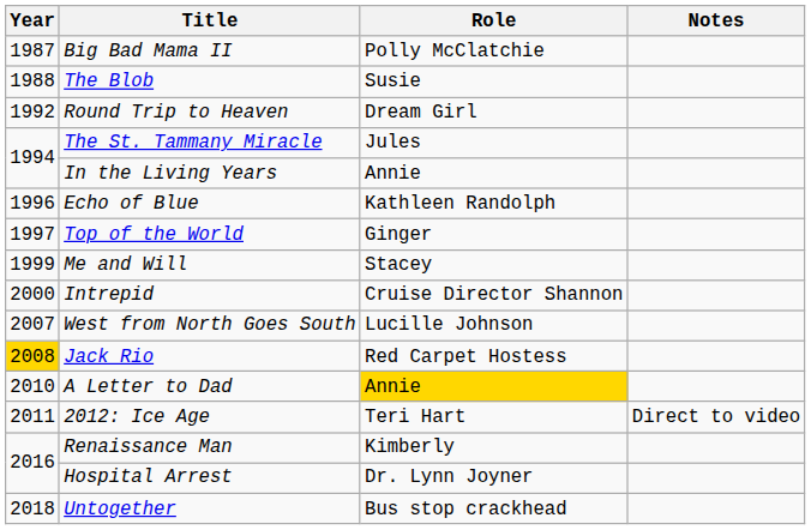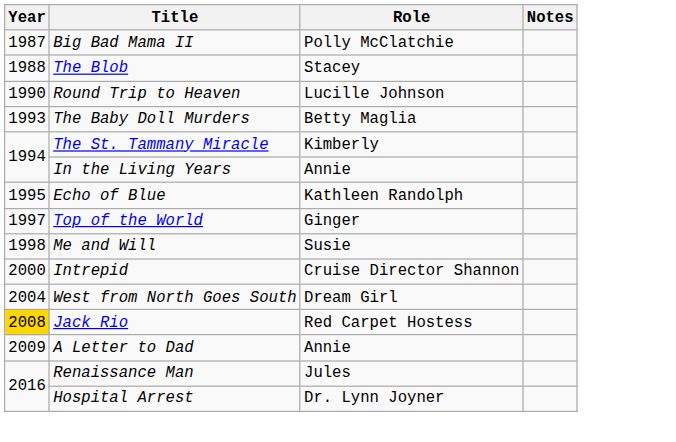 <table class="wikitable sortable">
 <tr>
 <th>Year</th>
 <th>Title</th>
 <th>Role</th>
 <th class="unsortable">Notes</th>
 </tr>
 <tr>
 <td>1987</td>
 <td><em>Big Bad Mama II</em></td>
 <td>Polly McClatchie</td>
 <td></td>
 </tr>
 <tr>
 <td>1988</td>
 <td><em><a href='#'>The Blob</a></em></td>
-<td>Susie</td>
+<td>Stacey</td>
 <td></td>
 </tr>
 <tr>
-<td>1992</td>
+<td>1990</td>
 <td><em>Round Trip to Heaven</em></td>
-<td>Dream Girl</td>
+<td>Lucille Johnson</td>
+<td></td>
+</tr>
+<tr>
+<td>1993</td>
+<td><em>The Baby Doll Murders</em></td>
+<td>Betty Maglia</td>
 <td></td>
 </tr>
 <tr>
 <td rowspan=2>1994</td>
 <td><em><a href='#'>The St. Tammany Miracle</a></em></td>
-<td>Jules</td>
+<td>Kimberly</td>
 <td></td>
 </tr>
 <tr>
 <td><em>In the Living Years</em></td>
 <td>Annie</td>
 <td></td>
 </tr>
 <tr>
-<td>1996</td>
+<td>1995</td>
 <td><em>Echo of Blue</em></td>
 <td>Kathleen Randolph</td>
 <td></td>
 </tr>
 <tr>
 <td>1997</td>
 <td><em><a href='#'>Top of the World</a></em></td>
 <td>Ginger</td>
 <td></td>
 </tr>
 <tr>
-<td>1999</td>
+<td>1998</td>
 <td><em>Me and Will</em></td>
-<td>Stacey</td>
+<td>Susie</td>
 <td></td>
 </tr>
 <tr>
 <td>2000</td>
 <td><em>Intrepid</em></td>
 <td>Cruise Director Shannon</td>
 <td></td>
 </tr>
 <tr>
-<td>2007</td>
+<td>2004</td>
 <td><em>West from North Goes South</em></td>
-<td>Lucille Johnson</td>
+<td>Dream Girl</td>
 <td></td>
 </tr>
 <tr>
 <td style="background: gold;">2008</td>
 <td><em><a href='#'>Jack Rio</a></em></td>
 <td>Red Carpet Hostess</td>
 <td></td>
 </tr>
 <tr>
-<td>2010</td>
+<td>2009</td>
 <td><em>A Letter to Dad</em></td>
-<td style="background: gold;">Annie</td>
+<td>Annie</td>
 <td></td>
-</tr>
-<tr>
-<td>2011</td>
-<td><em>2012: Ice Age</em></td>
-<td>Teri Hart</td>
-<td>Direct to video</td>
 </tr>
 <tr>
 <td rowspan=2>2016</td>
 <td><em>Renaissance Man</em></td>
-<td>Kimberly</td>
+<td>Jules</td>
 <td></td>
 </tr>
 <tr>
 <td><em>Hospital Arrest</em></td>
 <td>Dr. Lynn Joyner</td>
 <td></td>
 </tr>
-<tr>
-<td>2018</td>
-<td><em><a href='#'>Untogether</a></em></td>
-<td>Bus stop crackhead</td>
-<td></td>
-</tr>
 </table>
